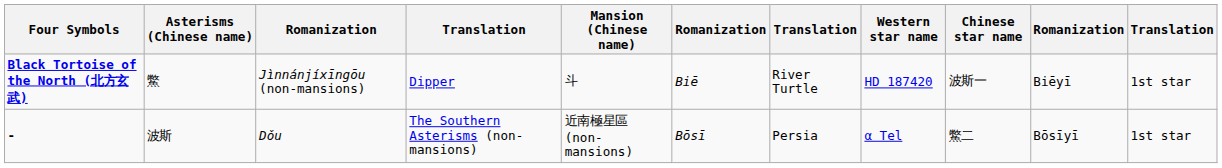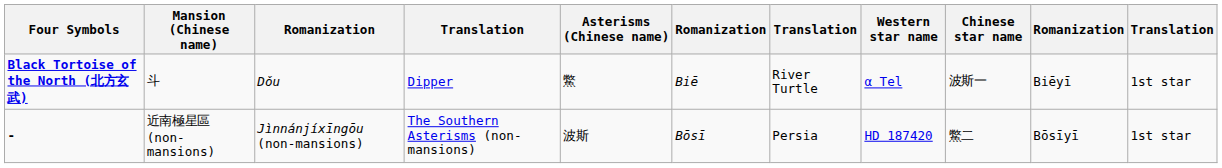 <table class="wikitable">
 <tr>
 <th><strong>Four Symbols</strong></th>
-<th><strong>Asterisms (Chinese name)</strong></th>
+<th><strong>Mansion (Chinese name)</strong></th>
 <th><strong>Romanization</strong></th>
 <th><strong>Translation</strong></th>
-<th><strong>Mansion (Chinese name)</strong></th>
+<th><strong>Asterisms (Chinese name)</strong></th>
 <th><strong>Romanization</strong></th>
 <th><strong>Translation</strong></th>
 <th><strong>Western star name</strong></th>
 <th><strong>Chinese star name</strong></th>
 <th><strong>Romanization</strong></th>
 <th><strong>Translation</strong></th>
 </tr>
 <tr>
 <td><strong><a href='#'>Black Tortoise of the North (北方玄武)</a></strong></td>
+<td>斗</td>
+<td><em>Dǒu</em></td>
+<td><a href='#'>Dipper</a></td>
 <td>鱉</td>
-<td><em>Jìnnánjíxīngōu</em> (non-mansions)</td>
-<td><a href='#'>Dipper</a></td>
-<td>斗</td>
 <td><em>Biē</em></td>
 <td>River Turtle</td>
-<td><a href='#'>HD 187420</a></td>
+<td><a href='#'>α Tel</a></td>
 <td>波斯一</td>
 <td>Biēyī</td>
 <td>1st star</td>
 </tr>
 <tr>
 <td><strong>-</strong></td>
+<td>近南極星區 (non-mansions)</td>
+<td><em>Jìnnánjíxīngōu</em> (non-mansions)</td>
+<td><a href='#'>The Southern Asterisms</a> (non-mansions)</td>
 <td>波斯</td>
-<td><em>Dǒu</em></td>
-<td><a href='#'>The Southern Asterisms</a> (non-mansions)</td>
-<td>近南極星區 (non-mansions)</td>
 <td><em>Bōsī</em></td>
 <td>Persia</td>
-<td><a href='#'>α Tel</a></td>
+<td><a href='#'>HD 187420</a></td>
 <td>鱉二</td>
 <td>Bōsīyī</td>
 <td>1st star</td>
 </tr>
 </table>
